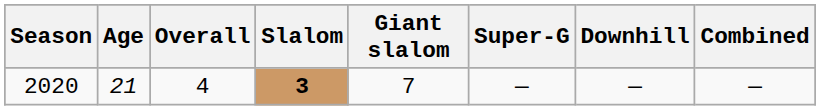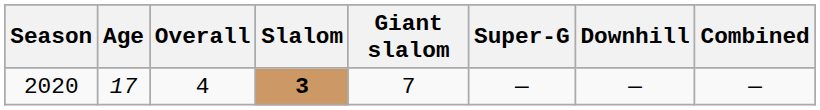 <table class=wikitable style="text-align:center">
 <tr>
 <th>Season</th>
 <th>Age</th>
 <th>Overall</th>
 <th>Slalom</th>
 <th>Giant<br> slalom </th>
 <th>Super-G</th>
 <th>Downhill</th>
 <th>Combined</th>
 </tr>
 <tr>
 <td>2020</td>
-<td><em>21</em></td>
+<td><em>17</em></td>
 <td>4</td>
 <td bgcolor="cc9966"><strong>3</strong></td>
 <td>7</td>
 <td>—</td>
 <td>—</td>
 <td>—</td>
 </tr>
 </table>
